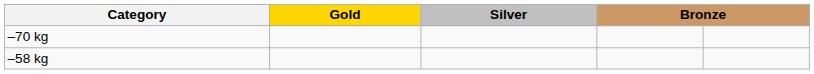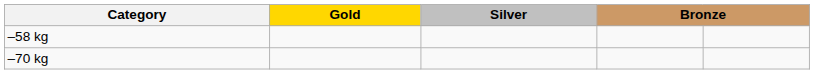 <table class=wikitable  width=75%>
 <tr>
 <th>Category</th>
 <th style="background: gold">Gold</th>
 <th style="background: silver">Silver</th>
 <th style="background: #cc9966" colspan=2>Bronze</th>
 </tr>
 <tr>
+<td>–58 kg</td>
+<td></td>
+<td></td>
+<td></td>
+<td></td>
+</tr>
+<tr>
 <td>–70 kg</td>
 <td></td>
 <td></td>
 <td></td>
 <td></td>
 </tr>
-<tr>
-<td>–58 kg</td>
-<td></td>
-<td></td>
-<td></td>
-<td></td>
-</tr>
 </table>
